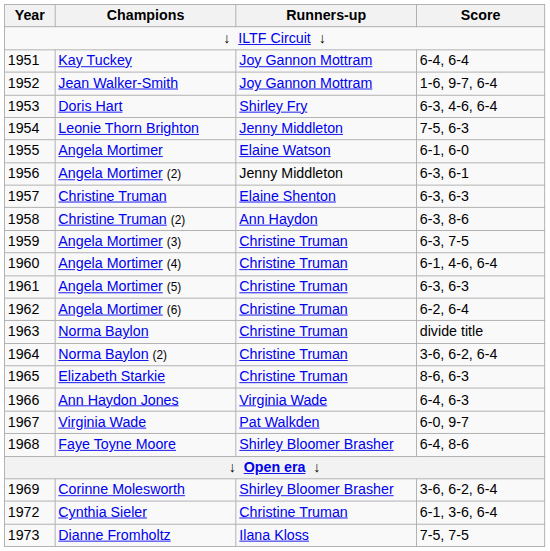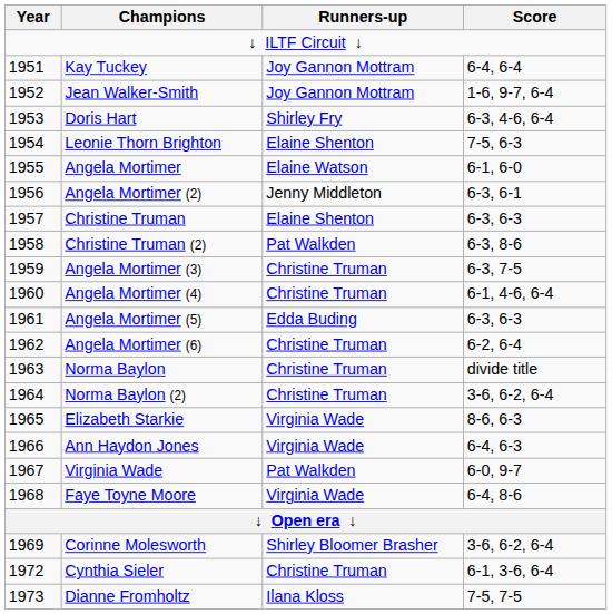 <table class="wikitable sortable" style="font-size:100%;">
 <tr>
 <th style="width:50px;">Year</th>
 <th style="width:200px;">Champions</th>
 <th style="width:200px;">Runners-up</th>
 <th style="width:140px;">Score</th>
 </tr>
 <tr>
 <td colspan=4 align=center>↓  <a href='#'>ILTF Circuit</a>  ↓</td>
 </tr>
 <tr>
 <td>1951</td>
 <td> <a href='#'>Kay Tuckey</a></td>
 <td> <a href='#'>Joy Gannon Mottram</a></td>
 <td>6-4, 6-4</td>
 </tr>
 <tr>
 <td>1952</td>
 <td> <a href='#'>Jean Walker-Smith</a></td>
 <td> <a href='#'>Joy Gannon Mottram</a></td>
 <td>1-6, 9-7, 6-4</td>
 </tr>
 <tr>
 <td>1953</td>
 <td>  <a href='#'>Doris Hart</a></td>
 <td> <a href='#'>Shirley Fry</a></td>
 <td>6-3, 4-6, 6-4</td>
 </tr>
 <tr>
 <td>1954</td>
 <td> <a href='#'>Leonie Thorn Brighton</a></td>
-<td> <a href='#'>Jenny Middleton</a></td>
+<td>  <a href='#'>Elaine Shenton</a></td>
 <td>7-5, 6-3</td>
 </tr>
 <tr>
 <td>1955</td>
 <td> <a href='#'>Angela Mortimer</a></td>
 <td> <a href='#'>Elaine Watson</a></td>
 <td>6-1, 6-0</td>
 </tr>
 <tr>
 <td>1956</td>
 <td> <a href='#'>Angela Mortimer</a>  <small>(2)</small></td>
 <td> Jenny Middleton</td>
 <td>6-3, 6-1</td>
 </tr>
 <tr>
 <td>1957</td>
 <td> <a href='#'>Christine Truman</a></td>
 <td>  <a href='#'>Elaine Shenton</a></td>
 <td>6-3, 6-3</td>
 </tr>
 <tr>
 <td>1958</td>
 <td> <a href='#'>Christine Truman</a>  <small>(2)</small></td>
-<td> <a href='#'>Ann Haydon</a></td>
+<td> <a href='#'>Pat Walkden</a></td>
 <td>6-3, 8-6</td>
 </tr>
 <tr>
 <td>1959</td>
 <td> <a href='#'>Angela Mortimer</a>  <small>(3)</small></td>
 <td> <a href='#'>Christine Truman</a></td>
 <td>6-3, 7-5</td>
 </tr>
 <tr>
 <td>1960</td>
 <td> <a href='#'>Angela Mortimer</a>  <small>(4)</small></td>
 <td> <a href='#'>Christine Truman</a></td>
 <td>6-1, 4-6, 6-4</td>
 </tr>
 <tr>
 <td>1961</td>
 <td> <a href='#'>Angela Mortimer</a>  <small>(5)</small></td>
-<td> <a href='#'>Christine Truman</a></td>
+<td> <a href='#'>Edda Buding</a></td>
 <td>6-3, 6-3</td>
 </tr>
 <tr>
 <td>1962</td>
 <td> <a href='#'>Angela Mortimer</a>  <small>(6)</small></td>
 <td> <a href='#'>Christine Truman</a></td>
 <td>6-2, 6-4</td>
 </tr>
 <tr>
 <td>1963</td>
 <td> <a href='#'>Norma Baylon</a></td>
 <td> <a href='#'>Christine Truman</a></td>
 <td>divide title</td>
 </tr>
 <tr>
 <td>1964</td>
 <td> <a href='#'>Norma Baylon</a> <small>(2)</small></td>
 <td> <a href='#'>Christine Truman</a></td>
 <td>3-6, 6-2, 6-4</td>
 </tr>
 <tr>
 <td>1965</td>
 <td> <a href='#'>Elizabeth Starkie</a></td>
-<td> <a href='#'>Christine Truman</a></td>
+<td> <a href='#'>Virginia Wade</a></td>
 <td>8-6, 6-3</td>
 </tr>
 <tr>
 <td>1966</td>
 <td> <a href='#'>Ann Haydon Jones</a></td>
 <td> <a href='#'>Virginia Wade</a></td>
 <td>6-4, 6-3</td>
 </tr>
 <tr>
 <td>1967</td>
 <td>  <a href='#'>Virginia Wade</a></td>
 <td> <a href='#'>Pat Walkden</a></td>
 <td>6-0, 9-7</td>
 </tr>
 <tr>
 <td>1968</td>
 <td>  <a href='#'>Faye Toyne Moore</a></td>
-<td>  <a href='#'>Shirley Bloomer Brasher</a></td>
+<td> <a href='#'>Virginia Wade</a></td>
 <td>6-4, 8-6</td>
 </tr>
 <tr>
 <th colspan=4 align=center>↓  <a href='#'>Open era</a>  ↓</th>
 </tr>
 <tr>
 <td>1969</td>
 <td>  <a href='#'>Corinne Molesworth</a></td>
 <td>  <a href='#'>Shirley Bloomer Brasher</a></td>
 <td>3-6, 6-2, 6-4</td>
 </tr>
 <tr>
 <td>1972</td>
 <td>  <a href='#'>Cynthia Sieler</a></td>
 <td> <a href='#'>Christine Truman</a></td>
 <td>6-1, 3-6, 6-4</td>
 </tr>
 <tr>
 <td>1973</td>
 <td>  <a href='#'>Dianne Fromholtz</a></td>
 <td> <a href='#'>Ilana Kloss</a></td>
 <td>7-5, 7-5</td>
 </tr>
 </table>
